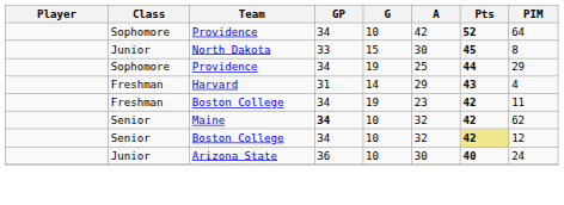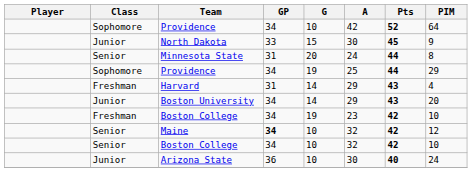 <table class="wikitable sortable">
 <tr>
 <th style="width: 9em;">Player</th>
 <th style="width: 7em;">Class</th>
 <th style="width: 11em;">Team</th>
 <th style="width: 4em;">GP</th>
 <th style="width: 4em;">G</th>
 <th style="width: 4em;">A</th>
 <th style="width: 4em;">Pts</th>
 <th style="width: 4em;">PIM</th>
 </tr>
 <tr>
 <td></td>
 <td>Sophomore</td>
 <td><a href='#'>Providence</a></td>
 <td>34</td>
 <td>10</td>
 <td>42</td>
 <td><strong>52</strong></td>
 <td>64</td>
 </tr>
 <tr>
 <td></td>
 <td>Junior</td>
 <td><a href='#'>North Dakota</a></td>
 <td>33</td>
 <td>15</td>
 <td>30</td>
 <td><strong>45</strong></td>
+<td>9</td>
+</tr>
+<tr>
+<td></td>
+<td>Senior</td>
+<td><a href='#'>Minnesota State</a></td>
+<td>31</td>
+<td>20</td>
+<td>24</td>
+<td><strong>44</strong></td>
 <td>8</td>
 </tr>
 <tr>
 <td></td>
 <td>Sophomore</td>
 <td><a href='#'>Providence</a></td>
 <td>34</td>
 <td>19</td>
 <td>25</td>
 <td><strong>44</strong></td>
 <td>29</td>
 </tr>
 <tr>
 <td></td>
 <td>Freshman</td>
 <td><a href='#'>Harvard</a></td>
 <td>31</td>
 <td>14</td>
 <td>29</td>
 <td><strong>43</strong></td>
 <td>4</td>
 </tr>
 <tr>
 <td></td>
+<td>Junior</td>
+<td><a href='#'>Boston University</a></td>
+<td>34</td>
+<td>14</td>
+<td>29</td>
+<td><strong>43</strong></td>
+<td>20</td>
+</tr>
+<tr>
+<td></td>
 <td>Freshman</td>
 <td><a href='#'>Boston College</a></td>
 <td>34</td>
 <td>19</td>
 <td>23</td>
 <td><strong>42</strong></td>
-<td>11</td>
+<td>10</td>
 </tr>
 <tr>
 <td></td>
 <td>Senior</td>
 <td><a href='#'>Maine</a></td>
 <td><strong>34</strong></td>
 <td>10</td>
 <td>32</td>
 <td><strong>42</strong></td>
-<td>62</td>
+<td>12</td>
 </tr>
 <tr>
 <td></td>
 <td>Senior</td>
 <td><a href='#'>Boston College</a></td>
 <td>34</td>
 <td>10</td>
 <td>32</td>
-<td style="background: khaki;"><strong>42</strong></td>
-<td>12</td>
+<td><strong>42</strong></td>
+<td>10</td>
 </tr>
 <tr>
 <td></td>
 <td>Junior</td>
 <td><a href='#'>Arizona State</a></td>
 <td>36</td>
 <td>10</td>
 <td>30</td>
 <td><strong>40</strong></td>
 <td>24</td>
 </tr>
 <tr>
 </tr>
 </table>
